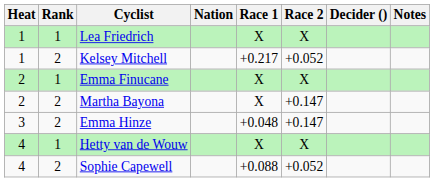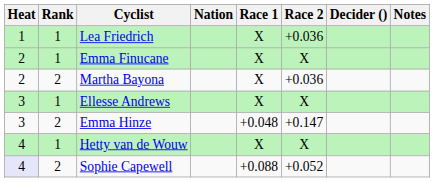 <table class="wikitable sortable" style="text-align:center">
 <tr>
 <th>Heat</th>
 <th>Rank</th>
 <th>Cyclist</th>
 <th>Nation</th>
 <th>Race 1</th>
 <th>Race 2</th>
 <th>Decider ()</th>
 <th>Notes</th>
 </tr>
 <tr bgcolor=bbf3bb>
 <td>1</td>
 <td>1</td>
 <td align=left><a href='#'>Lea Friedrich</a></td>
 <td align=left></td>
 <td>X</td>
-<td>X</td>
-<td></td>
-<td></td>
-</tr>
-<tr>
-<td>1</td>
-<td>2</td>
-<td align=left><a href='#'>Kelsey Mitchell</a></td>
-<td align=left></td>
-<td>+0.217</td>
-<td>+0.052</td>
+<td>+0.036</td>
 <td></td>
 <td></td>
 </tr>
 <tr bgcolor=bbf3bb>
 <td>2</td>
 <td>1</td>
 <td align=left><a href='#'>Emma Finucane</a></td>
 <td align=left></td>
 <td>X</td>
 <td>X</td>
 <td></td>
 <td></td>
 </tr>
 <tr>
 <td>2</td>
 <td>2</td>
 <td align=left><a href='#'>Martha Bayona</a></td>
 <td align=left></td>
 <td>X</td>
-<td>+0.147</td>
+<td>+0.036</td>
+<td></td>
+<td></td>
+</tr>
+<tr bgcolor=bbf3bb>
+<td>3</td>
+<td>1</td>
+<td align=left><a href='#'>Ellesse Andrews</a></td>
+<td align=left></td>
+<td>X</td>
+<td>X</td>
 <td></td>
 <td></td>
 </tr>
 <tr>
 <td>3</td>
 <td>2</td>
 <td align=left><a href='#'>Emma Hinze</a></td>
 <td align=left></td>
 <td>+0.048</td>
 <td>+0.147</td>
 <td></td>
 <td></td>
 </tr>
 <tr bgcolor=bbf3bb>
 <td>4</td>
 <td>1</td>
 <td align=left><a href='#'>Hetty van de Wouw</a></td>
 <td align=left></td>
 <td>X</td>
 <td>X</td>
 <td></td>
 <td></td>
 </tr>
 <tr>
-<td>4</td>
+<td style="background: lavender;">4</td>
 <td>2</td>
 <td align=left><a href='#'>Sophie Capewell</a></td>
 <td align=left></td>
 <td>+0.088</td>
 <td>+0.052</td>
 <td></td>
 <td></td>
 </tr>
 </table>
